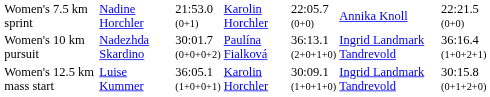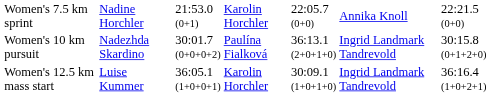 <table>
 <tr>
 <td>Women's 7.5 km sprint<br><em></em></td>
 <td><a href='#'>Nadine Horchler</a><br><small></small></td>
 <td>21:53.0<br><small>(0+1)</small></td>
 <td><a href='#'>Karolin Horchler</a><br><small></small></td>
 <td>22:05.7<br><small>(0+0)</small></td>
 <td><a href='#'>Annika Knoll</a><br><small></small></td>
 <td>22:21.5<br><small>(0+0)</small></td>
 </tr>
 <tr>
 <td>Women's 10 km pursuit <br><em></em></td>
 <td><a href='#'>Nadezhda Skardino</a><br><small></small></td>
 <td>30:01.7<br><small>(0+0+0+2)</small></td>
 <td><a href='#'>Paulína Fialková</a><br><small></small></td>
 <td>36:13.1<br><small>(2+0+1+0)</small></td>
 <td><a href='#'>Ingrid Landmark Tandrevold</a><br><small></small></td>
-<td>36:16.4<br><small>(1+0+2+1)</small></td>
+<td>30:15.8<br><small>(0+1+2+0)</small></td>
 </tr>
 <tr>
 <td>Women's 12.5 km mass start<br><em></em></td>
 <td><a href='#'>Luise Kummer</a><br><small></small></td>
 <td>36:05.1<br><small>(1+0+0+1)</small></td>
 <td><a href='#'>Karolin Horchler</a><br><small></small></td>
 <td>30:09.1<br><small>(1+0+1+0)</small></td>
 <td><a href='#'>Ingrid Landmark Tandrevold</a><br><small></small></td>
-<td>30:15.8<br><small>(0+1+2+0)</small></td>
+<td>36:16.4<br><small>(1+0+2+1)</small></td>
 </tr>
 <tr>
 </tr>
 </table>
